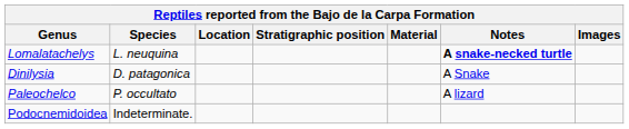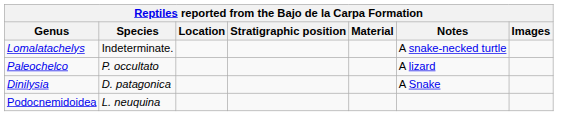 <table class="wikitable" align="center">
 <tr>
 <th colspan="7" align="center"><strong><a href='#'>Reptiles</a> reported from the Bajo de la Carpa Formation</strong></th>
 </tr>
 <tr>
 <th>Genus</th>
 <th>Species</th>
 <th>Location</th>
 <th>Stratigraphic position</th>
 <th>Material</th>
 <th>Notes</th>
 <th>Images</th>
 </tr>
 <tr>
 <td><em><a href='#'>Lomalatachelys</a></em></td>
-<td><em>L. neuquina</em></td>
+<td>Indeterminate.</td>
 <td></td>
 <td></td>
 <td></td>
-<td><strong>A <a href='#'>snake-necked turtle</a></strong></td>
+<td>A <a href='#'>snake-necked turtle</a></td>
+<td></td>
+</tr>
+<tr>
+<td><em><a href='#'>Paleochelco</a></em></td>
+<td><em>P. occultato</em></td>
+<td></td>
+<td></td>
+<td></td>
+<td>A <a href='#'>lizard</a></td>
 <td></td>
 </tr>
 <tr>
 <td><em><a href='#'>Dinilysia</a></em></td>
 <td><em>D. patagonica</em></td>
 <td></td>
 <td></td>
 <td></td>
 <td>A <a href='#'>Snake</a></td>
 <td></td>
 </tr>
 <tr>
-<td><em><a href='#'>Paleochelco</a></em></td>
-<td><em>P. occultato</em></td>
-<td></td>
-<td></td>
-<td></td>
-<td>A <a href='#'>lizard</a></td>
-<td></td>
-</tr>
-<tr>
 <td><a href='#'>Podocnemidoidea</a></td>
-<td>Indeterminate.</td>
+<td><em>L. neuquina</em></td>
 <td></td>
 <td></td>
 <td></td>
 <td></td>
 <td></td>
 </tr>
 </table>
